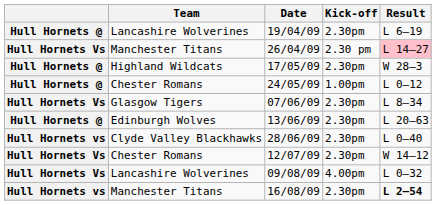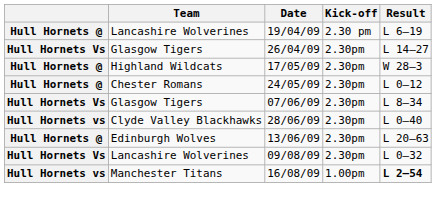 <table class="wikitable">
 <tr>
 <th></th>
 <th>Team</th>
 <th>Date</th>
 <th>Kick-off</th>
 <th>Result</th>
 </tr>
 <tr>
 <th>Hull Hornets @</th>
 <td>Lancashire Wolverines</td>
 <td>19/04/09</td>
-<td>2.30pm</td>
+<td>2.30 pm</td>
 <td>L 6–19</td>
 </tr>
 <tr>
 <th>Hull Hornets Vs</th>
-<td>Manchester Titans</td>
+<td>Glasgow Tigers</td>
 <td>26/04/09</td>
-<td>2.30 pm</td>
-<td style="background: pink;">L 14–27</td>
+<td>2.30pm</td>
+<td>L 14–27</td>
 </tr>
 <tr>
 <th>Hull Hornets @</th>
 <td>Highland Wildcats</td>
 <td>17/05/09</td>
 <td>2.30pm</td>
 <td>W 28–3</td>
 </tr>
 <tr>
 <th>Hull Hornets @</th>
 <td>Chester Romans</td>
 <td>24/05/09</td>
-<td>1.00pm</td>
+<td>2.30pm</td>
 <td>L 0–12</td>
 </tr>
 <tr>
 <th>Hull Hornets Vs</th>
 <td>Glasgow Tigers</td>
 <td>07/06/09</td>
 <td>2.30pm</td>
 <td>L 8–34</td>
 </tr>
 <tr>
+<th>Hull Hornets vs</th>
+<td>Clyde Valley Blackhawks</td>
+<td>28/06/09</td>
+<td>2.30pm</td>
+<td>L 0–40</td>
+</tr>
+<tr>
 <th>Hull Hornets @</th>
 <td>Edinburgh Wolves</td>
 <td>13/06/09</td>
 <td>2.30pm</td>
 <td>L 20–63</td>
 </tr>
 <tr>
-<th>Hull Hornets vs</th>
-<td>Clyde Valley Blackhawks</td>
-<td>28/06/09</td>
-<td>2.30pm</td>
-<td>L 0–40</td>
-</tr>
-<tr>
-<th>Hull Hornets Vs</th>
-<td>Chester Romans</td>
-<td>12/07/09</td>
-<td>2.30pm</td>
-<td>W 14–12</td>
-</tr>
-<tr>
 <th>Hull Hornets Vs</th>
 <td>Lancashire Wolverines</td>
 <td>09/08/09</td>
-<td>4.00pm</td>
+<td>2.30pm</td>
 <td>L 0–32</td>
 </tr>
 <tr>
 <th>Hull Hornets vs</th>
 <td>Manchester Titans</td>
 <td>16/08/09</td>
-<td>2.30pm</td>
+<td>1.00pm</td>
 <td><strong>L 2–54</strong></td>
 </tr>
 </table>
